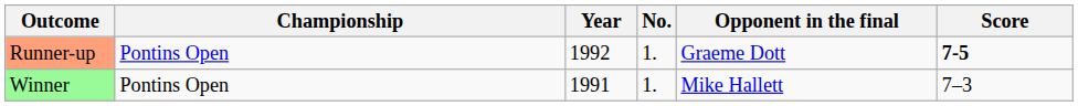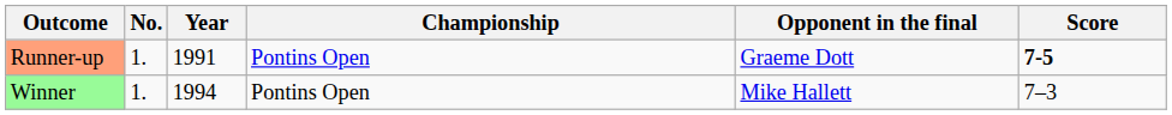 <table class="sortable wikitable">
 <tr>
 <th width="80">Outcome</th>
+<th width="20">No.</th>
+<th width="50">Year</th>
 <th width="350">Championship</th>
-<th width="50">Year</th>
-<th width="20">No.</th>
 <th width="200">Opponent in the final</th>
 <th width="100">Score</th>
 </tr>
 <tr>
 <td style="background:#ffa07a;">Runner-up</td>
+<td>1.</td>
+<td>1991</td>
 <td><a href='#'>Pontins Open</a></td>
-<td>1992</td>
-<td>1.</td>
 <td> <a href='#'>Graeme Dott</a></td>
 <td><strong>7-5</strong></td>
 </tr>
 <tr>
 <td style="background:#98fb98;">Winner</td>
+<td>1.</td>
+<td>1994</td>
 <td>Pontins Open</td>
-<td>1991</td>
-<td>1.</td>
 <td> <a href='#'>Mike Hallett</a></td>
 <td>7–3</td>
 </tr>
 </table>
